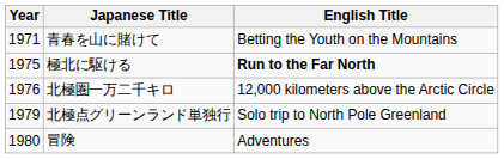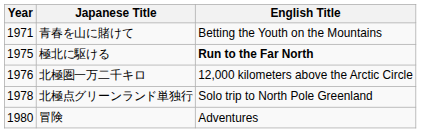 <table class="wikitable">
 <tr>
 <th>Year</th>
 <th>Japanese Title</th>
 <th>English Title</th>
 </tr>
 <tr>
 <td>1971</td>
 <td>青春を山に賭けて</td>
 <td>Betting the Youth on the Mountains</td>
 </tr>
 <tr>
 <td>1975</td>
 <td>極北に駆ける</td>
 <td><strong>Run to the Far North</strong></td>
 </tr>
 <tr>
 <td>1976</td>
 <td>北極圏一万二千キロ</td>
 <td>12,000 kilometers above the Arctic Circle</td>
 </tr>
 <tr>
-<td>1979</td>
+<td>1978</td>
 <td>北極点グリーンランド単独行</td>
 <td>Solo trip to North Pole Greenland</td>
 </tr>
 <tr>
 <td>1980</td>
 <td>冒険</td>
 <td>Adventures</td>
 </tr>
 </table>
